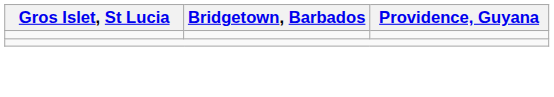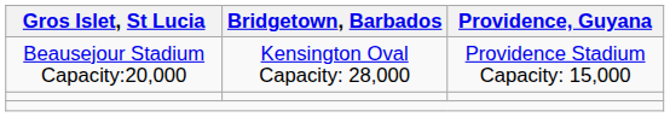 <table class="wikitable" style="text-align:center; margin: 1em auto;">
 <tr>
 <th width="33%"><a href='#'>Gros Islet</a>, <a href='#'>St Lucia</a></th>
 <th width="34%"><a href='#'>Bridgetown</a>, <a href='#'>Barbados</a></th>
 <th width="33%"><a href='#'>Providence, Guyana</a></th>
+</tr>
+<tr>
+<td><a href='#'>Beausejour Stadium</a><br>Capacity:20,000</td>
+<td><a href='#'>Kensington Oval</a><br>Capacity: 28,000</td>
+<td><a href='#'>Providence Stadium</a><br>Capacity: 15,000</td>
 </tr>
 <tr>
 <td></td>
 <td></td>
 <td></td>
 </tr>
 <tr>
 <td colspan="3"></td>
 </tr>
 </table>
